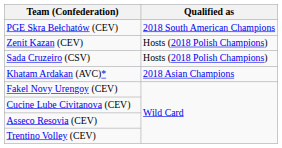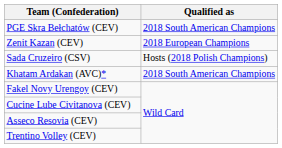 <table class="wikitable">
 <tr>
 <th width=50%>Team (Confederation)</th>
 <th width=50%>Qualified as</th>
 </tr>
 <tr>
 <td> <a href='#'>PGE Skra Bełchatów</a> (CEV)</td>
 <td><a href='#'>2018 South American Champions</a></td>
 </tr>
 <tr>
 <td> <a href='#'>Zenit Kazan</a> (CEV)</td>
-<td>Hosts (<a href='#'>2018 Polish Champions</a>)</td>
+<td><a href='#'>2018 European Champions</a></td>
 </tr>
 <tr>
 <td> <a href='#'>Sada Cruzeiro</a> (CSV)</td>
 <td>Hosts (<a href='#'>2018 Polish Champions</a>)</td>
 </tr>
 <tr>
 <td> <a href='#'>Khatam Ardakan</a> (AVC)<a href='#'>*</a></td>
-<td><a href='#'>2018 Asian Champions</a></td>
+<td><a href='#'>2018 South American Champions</a></td>
 </tr>
 <tr>
 <td> <a href='#'>Fakel Novy Urengoy</a> (CEV)</td>
 <td rowspan=4><a href='#'>Wild Card</a></td>
 </tr>
 <tr>
 <td> <a href='#'>Cucine Lube Civitanova</a> (CEV)</td>
 </tr>
 <tr>
 <td> <a href='#'>Asseco Resovia</a> (CEV)</td>
 </tr>
 <tr>
 <td> <a href='#'>Trentino Volley</a> (CEV)</td>
 </tr>
 </table>
